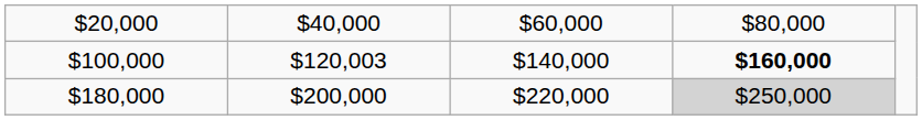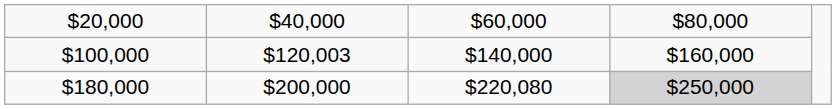 <table class="wikitable" style="text-align:center; width:50%;">
 <tr>
 <td>$20,000</td>
 <td>$40,000</td>
 <td>$60,000</td>
 <td>$80,000</td>
 <td rowspan="3"></td>
 </tr>
 <tr>
 <td>$100,000</td>
 <td>$120,003</td>
 <td>$140,000</td>
-<td><strong>$160,000</strong></td>
+<td>$160,000</td>
 </tr>
 <tr>
 <td>$180,000</td>
 <td>$200,000</td>
-<td>$220,000</td>
+<td>$220,080</td>
 <td style="background: lightgrey;">$250,000</td>
 </tr>
 </table>
